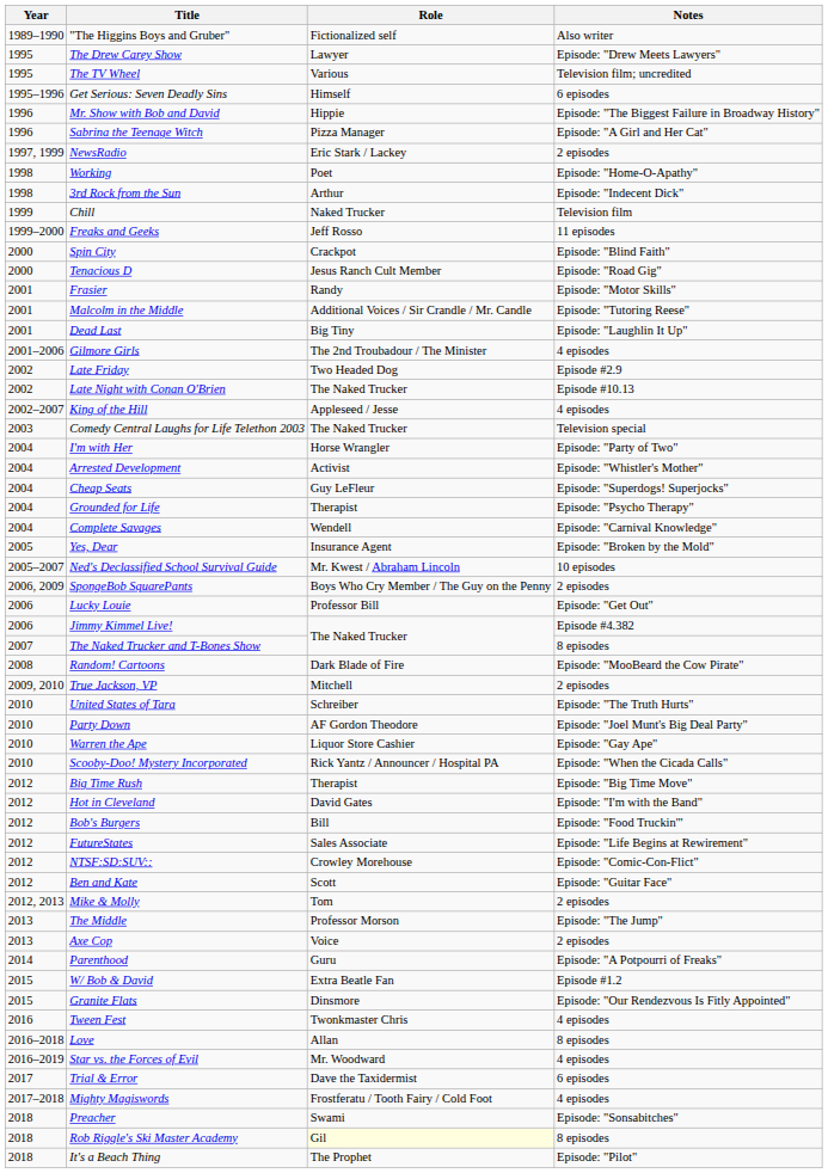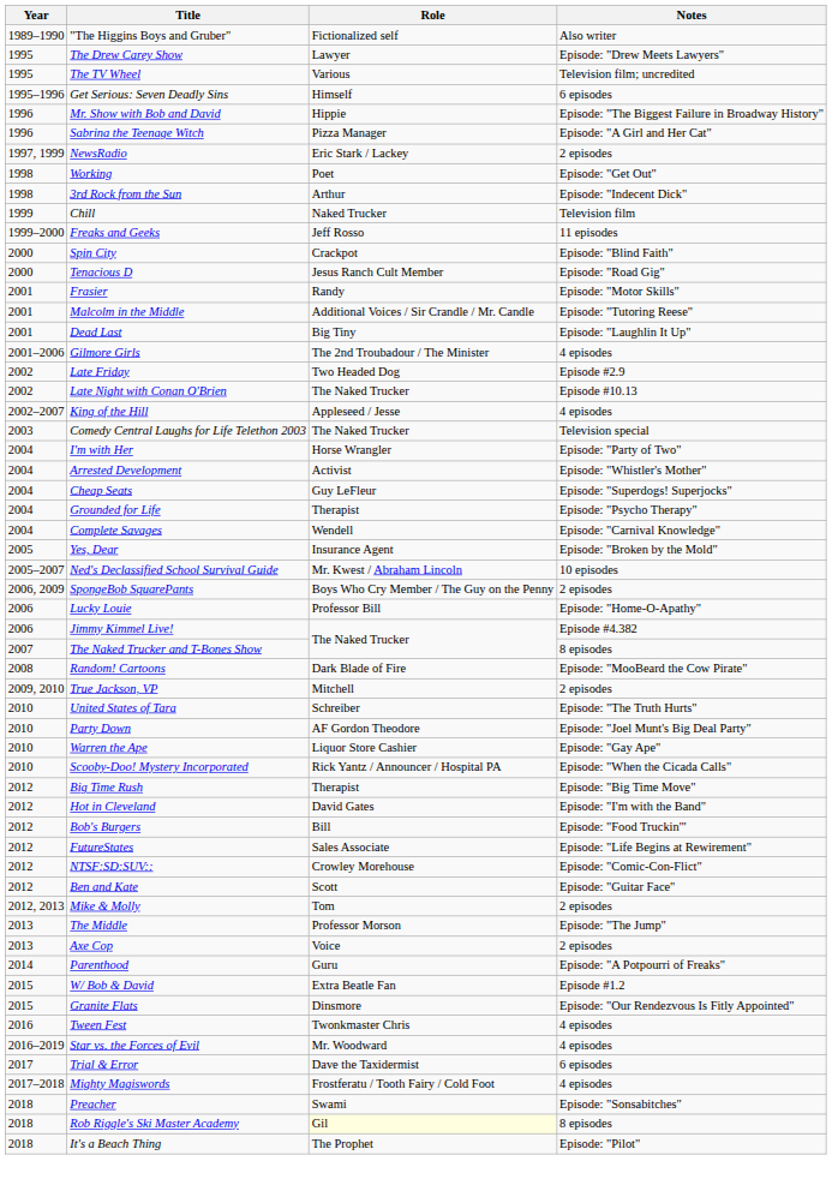 <table class="wikitable">
 <tr>
 <th>Year</th>
 <th>Title</th>
 <th>Role</th>
 <th>Notes</th>
 </tr>
 <tr>
 <td>1989–1990</td>
 <td>"The Higgins Boys and Gruber"</td>
 <td>Fictionalized self</td>
 <td>Also writer</td>
 </tr>
 <tr>
 <td>1995</td>
 <td><em><a href='#'>The Drew Carey Show</a></em></td>
 <td>Lawyer</td>
 <td>Episode: "Drew Meets Lawyers"</td>
 </tr>
 <tr>
 <td>1995</td>
 <td><em><a href='#'>The TV Wheel</a></em></td>
 <td>Various</td>
 <td>Television film; uncredited</td>
 </tr>
 <tr>
 <td>1995–1996</td>
 <td><em>Get Serious: Seven Deadly Sins</em></td>
 <td>Himself</td>
 <td>6 episodes</td>
 </tr>
 <tr>
 <td>1996</td>
 <td><em><a href='#'>Mr. Show with Bob and David</a></em></td>
 <td>Hippie</td>
 <td>Episode: "The Biggest Failure in Broadway History"</td>
 </tr>
 <tr>
 <td>1996</td>
 <td><a href='#'><em>Sabrina the Teenage Witch</em></a></td>
 <td>Pizza Manager</td>
 <td>Episode: "A Girl and Her Cat"</td>
 </tr>
 <tr>
 <td>1997, 1999</td>
 <td><em><a href='#'>NewsRadio</a></em></td>
 <td>Eric Stark / Lackey</td>
 <td>2 episodes</td>
 </tr>
 <tr>
 <td>1998</td>
 <td><a href='#'><em>Working</em></a></td>
 <td>Poet</td>
-<td>Episode: "Home-O-Apathy"</td>
+<td>Episode: "Get Out"</td>
 </tr>
 <tr>
 <td>1998</td>
 <td><em><a href='#'>3rd Rock from the Sun</a></em></td>
 <td>Arthur</td>
 <td>Episode: "Indecent Dick"</td>
 </tr>
 <tr>
 <td>1999</td>
 <td><em>Chill</em></td>
 <td>Naked Trucker</td>
 <td>Television film</td>
 </tr>
 <tr>
 <td>1999–2000</td>
 <td><em><a href='#'>Freaks and Geeks</a></em></td>
 <td>Jeff Rosso</td>
 <td>11 episodes</td>
 </tr>
 <tr>
 <td>2000</td>
 <td><em><a href='#'>Spin City</a></em></td>
 <td>Crackpot</td>
 <td>Episode: "Blind Faith"</td>
 </tr>
 <tr>
 <td>2000</td>
 <td><a href='#'><em>Tenacious D</em></a></td>
 <td>Jesus Ranch Cult Member</td>
 <td>Episode: "Road Gig"</td>
 </tr>
 <tr>
 <td>2001</td>
 <td><em><a href='#'>Frasier</a></em></td>
 <td>Randy</td>
 <td>Episode: "Motor Skills"</td>
 </tr>
 <tr>
 <td>2001</td>
 <td><em><a href='#'>Malcolm in the Middle</a></em></td>
 <td>Additional Voices / Sir Crandle / Mr. Candle</td>
 <td>Episode: "Tutoring Reese"</td>
 </tr>
 <tr>
 <td>2001</td>
 <td><em><a href='#'>Dead Last</a></em></td>
 <td>Big Tiny</td>
 <td>Episode: "Laughlin It Up"</td>
 </tr>
 <tr>
 <td>2001–2006</td>
 <td><em><a href='#'>Gilmore Girls</a></em></td>
 <td>The 2nd Troubadour / The Minister</td>
 <td>4 episodes</td>
 </tr>
 <tr>
 <td>2002</td>
 <td><em><a href='#'>Late Friday</a></em></td>
 <td>Two Headed Dog</td>
 <td>Episode #2.9</td>
 </tr>
 <tr>
 <td>2002</td>
 <td><em><a href='#'>Late Night with Conan O'Brien</a></em></td>
 <td>The Naked Trucker</td>
 <td>Episode #10.13</td>
 </tr>
 <tr>
 <td>2002–2007</td>
 <td><em><a href='#'>King of the Hill</a></em></td>
 <td>Appleseed / Jesse</td>
 <td>4 episodes</td>
 </tr>
 <tr>
 <td>2003</td>
 <td><em>Comedy Central Laughs for Life Telethon 2003</em></td>
 <td>The Naked Trucker</td>
 <td>Television special</td>
 </tr>
 <tr>
 <td>2004</td>
 <td><a href='#'><em>I'm with Her</em></a></td>
 <td>Horse Wrangler</td>
 <td>Episode: "Party of Two"</td>
 </tr>
 <tr>
 <td>2004</td>
 <td><em><a href='#'>Arrested Development</a></em></td>
 <td>Activist</td>
 <td>Episode: "Whistler's Mother"</td>
 </tr>
 <tr>
 <td>2004</td>
 <td><a href='#'><em>Cheap Seats</em></a></td>
 <td>Guy LeFleur</td>
 <td>Episode: "Superdogs! Superjocks"</td>
 </tr>
 <tr>
 <td>2004</td>
 <td><em><a href='#'>Grounded for Life</a></em></td>
 <td>Therapist</td>
 <td>Episode: "Psycho Therapy"</td>
 </tr>
 <tr>
 <td>2004</td>
 <td><em><a href='#'>Complete Savages</a></em></td>
 <td>Wendell</td>
 <td>Episode: "Carnival Knowledge"</td>
 </tr>
 <tr>
 <td>2005</td>
 <td><em><a href='#'>Yes, Dear</a></em></td>
 <td>Insurance Agent</td>
 <td>Episode: "Broken by the Mold"</td>
 </tr>
 <tr>
 <td>2005–2007</td>
 <td><em><a href='#'>Ned's Declassified School Survival Guide</a></em></td>
 <td>Mr. Kwest / <a href='#'>Abraham Lincoln</a></td>
 <td>10 episodes</td>
 </tr>
 <tr>
 <td>2006, 2009</td>
 <td><a href='#'><em>SpongeBob SquarePants</em></a></td>
 <td>Boys Who Cry Member / The Guy on the Penny</td>
 <td>2 episodes</td>
 </tr>
 <tr>
 <td>2006</td>
 <td><em><a href='#'>Lucky Louie</a></em></td>
 <td>Professor Bill</td>
-<td>Episode: "Get Out"</td>
+<td>Episode: "Home-O-Apathy"</td>
 </tr>
 <tr>
 <td>2006</td>
 <td><em><a href='#'>Jimmy Kimmel Live!</a></em></td>
 <td rowspan="2">The Naked Trucker</td>
 <td>Episode #4.382</td>
 </tr>
 <tr>
 <td>2007</td>
 <td><em><a href='#'>The Naked Trucker and T-Bones Show</a></em></td>
 <td>8 episodes</td>
 </tr>
 <tr>
 <td>2008</td>
 <td><em><a href='#'>Random! Cartoons</a></em></td>
 <td>Dark Blade of Fire</td>
 <td>Episode: "MooBeard the Cow Pirate"</td>
 </tr>
 <tr>
 <td>2009, 2010</td>
 <td><em><a href='#'>True Jackson, VP</a></em></td>
 <td>Mitchell</td>
 <td>2 episodes</td>
 </tr>
 <tr>
 <td>2010</td>
 <td><em><a href='#'>United States of Tara</a></em></td>
 <td>Schreiber</td>
 <td>Episode: "The Truth Hurts"</td>
 </tr>
 <tr>
 <td>2010</td>
 <td><em><a href='#'>Party Down</a></em></td>
 <td>AF Gordon Theodore</td>
 <td>Episode: "Joel Munt's Big Deal Party"</td>
 </tr>
 <tr>
 <td>2010</td>
 <td><em><a href='#'>Warren the Ape</a></em></td>
 <td>Liquor Store Cashier</td>
 <td>Episode: "Gay Ape"</td>
 </tr>
 <tr>
 <td>2010</td>
 <td><em><a href='#'>Scooby-Doo! Mystery Incorporated</a></em></td>
 <td>Rick Yantz / Announcer / Hospital PA</td>
 <td>Episode: "When the Cicada Calls"</td>
 </tr>
 <tr>
 <td>2012</td>
 <td><em><a href='#'>Big Time Rush</a></em></td>
 <td>Therapist</td>
 <td>Episode: "Big Time Move"</td>
 </tr>
 <tr>
 <td>2012</td>
 <td><em><a href='#'>Hot in Cleveland</a></em></td>
 <td>David Gates</td>
 <td>Episode: "I'm with the Band"</td>
 </tr>
 <tr>
 <td>2012</td>
 <td><em><a href='#'>Bob's Burgers</a></em></td>
 <td>Bill</td>
 <td>Episode: "Food Truckin'"</td>
 </tr>
 <tr>
 <td>2012</td>
 <td><em><a href='#'>FutureStates</a></em></td>
 <td>Sales Associate</td>
 <td>Episode: "Life Begins at Rewirement"</td>
 </tr>
 <tr>
 <td>2012</td>
 <td><em><a href='#'>NTSF:SD:SUV::</a></em></td>
 <td>Crowley Morehouse</td>
 <td>Episode: "Comic-Con-Flict"</td>
 </tr>
 <tr>
 <td>2012</td>
 <td><em><a href='#'>Ben and Kate</a></em></td>
 <td>Scott</td>
 <td>Episode: "Guitar Face"</td>
 </tr>
 <tr>
 <td>2012, 2013</td>
 <td><em><a href='#'>Mike & Molly</a></em></td>
 <td>Tom</td>
 <td>2 episodes</td>
 </tr>
 <tr>
 <td>2013</td>
 <td><a href='#'><em>The Middle</em></a></td>
 <td>Professor Morson</td>
 <td>Episode: "The Jump"</td>
 </tr>
 <tr>
 <td>2013</td>
 <td><a href='#'><em>Axe Cop</em></a></td>
 <td>Voice</td>
 <td>2 episodes</td>
 </tr>
 <tr>
 <td>2014</td>
 <td><a href='#'><em>Parenthood</em></a></td>
 <td>Guru</td>
 <td>Episode: "A Potpourri of Freaks"</td>
 </tr>
 <tr>
 <td>2015</td>
 <td><em><a href='#'>W/ Bob & David</a></em></td>
 <td>Extra Beatle Fan</td>
 <td>Episode #1.2</td>
 </tr>
 <tr>
 <td>2015</td>
 <td><em><a href='#'>Granite Flats</a></em></td>
 <td>Dinsmore</td>
 <td>Episode: "Our Rendezvous Is Fitly Appointed"</td>
 </tr>
 <tr>
 <td>2016</td>
 <td><em><a href='#'>Tween Fest</a></em></td>
 <td>Twonkmaster Chris</td>
 <td>4 episodes</td>
 </tr>
 <tr>
-<td>2016–2018</td>
-<td><a href='#'><em>Love</em></a></td>
-<td>Allan</td>
-<td>8 episodes</td>
-</tr>
-<tr>
 <td>2016–2019</td>
 <td><em><a href='#'>Star vs. the Forces of Evil</a></em></td>
 <td>Mr. Woodward</td>
 <td>4 episodes</td>
 </tr>
 <tr>
 <td>2017</td>
 <td><a href='#'><em>Trial & Error</em></a></td>
 <td>Dave the Taxidermist</td>
 <td>6 episodes</td>
 </tr>
 <tr>
 <td>2017–2018</td>
 <td><em><a href='#'>Mighty Magiswords</a></em></td>
 <td>Frostferatu / Tooth Fairy / Cold Foot</td>
 <td>4 episodes</td>
 </tr>
 <tr>
 <td>2018</td>
 <td><a href='#'><em>Preacher</em></a></td>
 <td>Swami</td>
 <td>Episode: "Sonsabitches"</td>
 </tr>
 <tr>
 <td>2018</td>
 <td><em><a href='#'>Rob Riggle's Ski Master Academy</a></em></td>
 <td style="background: lightyellow;">Gil</td>
 <td>8 episodes</td>
 </tr>
 <tr>
 <td>2018</td>
 <td><em>It's a Beach Thing</em></td>
 <td>The Prophet</td>
 <td>Episode: "Pilot"</td>
 </tr>
 </table>
